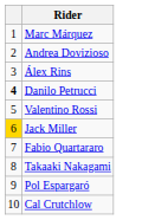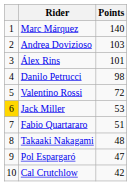 <table class="wikitable" style="font-size: 95%;">
 <tr>
 <th></th>
 <th>Rider</th>
+<th>Points</th>
 </tr>
 <tr>
 <td align=center>1</td>
 <td> <a href='#'>Marc Márquez</a></td>
+<td align=right>140</td>
 </tr>
 <tr>
 <td align=center>2</td>
 <td> <a href='#'>Andrea Dovizioso</a></td>
+<td align=right>103</td>
 </tr>
 <tr>
 <td align=center>3</td>
 <td> <a href='#'>Álex Rins</a></td>
+<td align=right>101</td>
 </tr>
 <tr>
-<td align=center><strong>4</strong></td>
+<td align=center>4</td>
 <td> <a href='#'>Danilo Petrucci</a></td>
+<td align=right>98</td>
 </tr>
 <tr>
 <td align=center>5</td>
 <td> <a href='#'>Valentino Rossi</a></td>
+<td align=right>72</td>
 </tr>
 <tr>
 <td align=center style="background: gold;">6</td>
 <td> <a href='#'>Jack Miller</a></td>
+<td align=right>53</td>
 </tr>
 <tr>
 <td align=center>7</td>
 <td> <a href='#'>Fabio Quartararo</a></td>
+<td align=right>51</td>
 </tr>
 <tr>
 <td align=center>8</td>
 <td> <a href='#'>Takaaki Nakagami</a></td>
+<td align=right>48</td>
 </tr>
 <tr>
 <td align=center>9</td>
 <td> <a href='#'>Pol Espargaró</a></td>
+<td align=right>47</td>
 </tr>
 <tr>
 <td align=center>10</td>
 <td> <a href='#'>Cal Crutchlow</a></td>
+<td align=right>42</td>
 </tr>
 </table>
